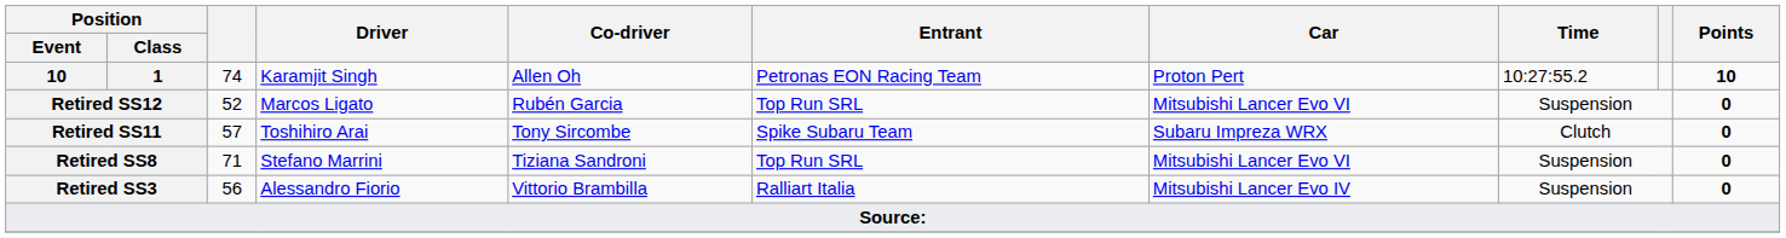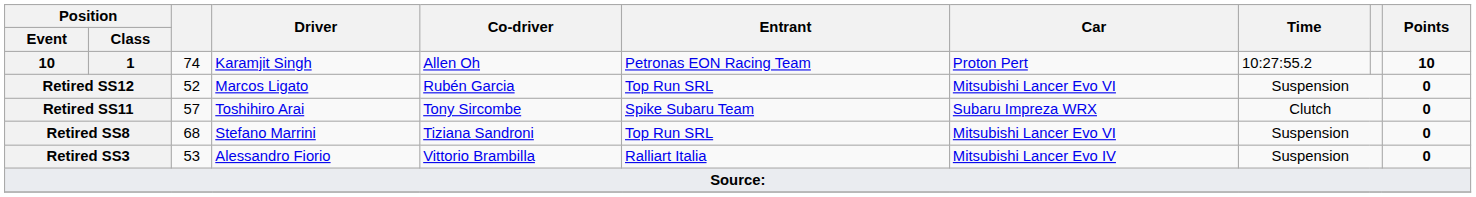 <table class="wikitable" width=85% style="font-size: 85%;">
 <tr>
 <th colspan="2">Position</th>
 <th rowspan="2"></th>
 <th rowspan="2">Driver</th>
 <th rowspan="2">Co-driver</th>
 <th rowspan="2">Entrant</th>
 <th rowspan="2">Car</th>
 <th rowspan="2">Time</th>
 <th rowspan="2"></th>
 <th rowspan="2">Points</th>
 </tr>
 <tr>
 <th>Event</th>
 <th>Class</th>
 </tr>
 <tr>
 <th>10</th>
 <th>1</th>
 <td align="center">74</td>
 <td> <a href='#'>Karamjit Singh</a></td>
 <td> <a href='#'>Allen Oh</a></td>
 <td> <a href='#'>Petronas EON Racing Team</a></td>
 <td><a href='#'>Proton Pert</a></td>
 <td>10:27:55.2</td>
 <td></td>
 <td align="center"><strong>10</strong></td>
 </tr>
 <tr>
 <th colspan="2">Retired SS12</th>
 <td align="center">52</td>
 <td> <a href='#'>Marcos Ligato</a></td>
 <td> <a href='#'>Rubén Garcia</a></td>
 <td> <a href='#'>Top Run SRL</a></td>
 <td><a href='#'>Mitsubishi Lancer Evo VI</a></td>
 <td align="center" colspan="2">Suspension</td>
 <td align="center"><strong>0</strong></td>
 </tr>
 <tr>
 <th colspan="2">Retired SS11</th>
 <td align="center">57</td>
 <td> <a href='#'>Toshihiro Arai</a></td>
 <td> <a href='#'>Tony Sircombe</a></td>
 <td> <a href='#'>Spike Subaru Team</a></td>
 <td><a href='#'>Subaru Impreza WRX</a></td>
 <td align="center" colspan="2">Clutch</td>
 <td align="center"><strong>0</strong></td>
 </tr>
 <tr>
 <th colspan="2">Retired SS8</th>
-<td align="center">71</td>
+<td align="center">68</td>
 <td> <a href='#'>Stefano Marrini</a></td>
 <td> <a href='#'>Tiziana Sandroni</a></td>
 <td> <a href='#'>Top Run SRL</a></td>
 <td><a href='#'>Mitsubishi Lancer Evo VI</a></td>
 <td align="center" colspan="2">Suspension</td>
 <td align="center"><strong>0</strong></td>
 </tr>
 <tr>
 <th colspan="2">Retired SS3</th>
-<td align="center">56</td>
+<td align="center">53</td>
 <td> <a href='#'>Alessandro Fiorio</a></td>
 <td> <a href='#'>Vittorio Brambilla</a></td>
 <td> <a href='#'>Ralliart Italia</a></td>
 <td><a href='#'>Mitsubishi Lancer Evo IV</a></td>
 <td align="center" colspan="2">Suspension</td>
 <td align="center"><strong>0</strong></td>
 </tr>
 <tr>
 <td style="background-color:#EAECF0; text-align:center" colspan="10"><strong>Source:</strong></td>
 </tr>
 <tr>
 </tr>
 </table>
